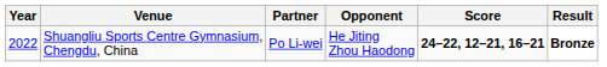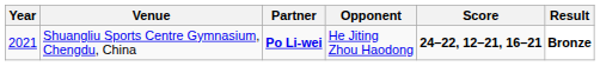 <table class="sortable wikitable" style="font-size: 90%;">
 <tr>
 <th>Year</th>
 <th>Venue</th>
 <th>Partner</th>
 <th>Opponent</th>
 <th>Score</th>
 <th>Result</th>
 </tr>
 <tr>
-<td align="center"><a href='#'>2022</a></td>
+<td align="center"><a href='#'>2021</a></td>
 <td align="left"><a href='#'>Shuangliu Sports Centre Gymnasium</a>,<br><a href='#'>Chengdu</a>, China</td>
-<td align="left"> <a href='#'>Po Li-wei</a></td>
+<td align="left"><strong> <a href='#'>Po Li-wei</a></strong></td>
 <td align="left"> <a href='#'>He Jiting</a><br> <a href='#'>Zhou Haodong</a></td>
 <td align="left"><strong>24–22, 12–21, 16–21</strong></td>
 <td style="text-align:left; background:white"> <strong>Bronze</strong></td>
 </tr>
 </table>
